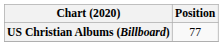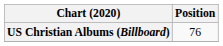 <table class="wikitable sortable plainrowheaders" style="text-align:center">
 <tr>
 <th scope="col">Chart (2020)</th>
 <th scope="col">Position</th>
 </tr>
 <tr>
 <th scope="row">US Christian Albums (<em>Billboard</em>)</th>
-<td>77</td>
+<td>76</td>
 </tr>
 <tr>
 </tr>
 </table>
